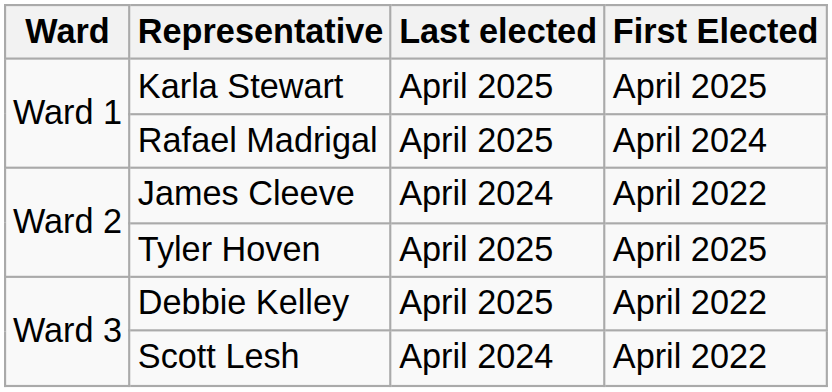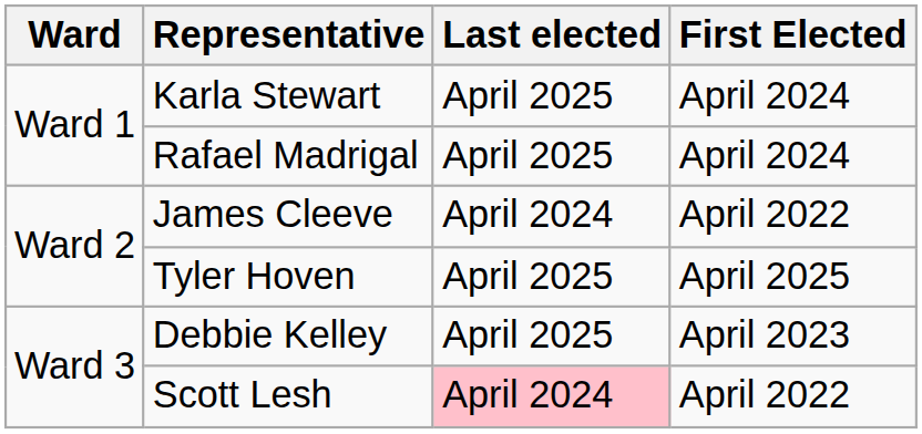 <table class="wikitable">
 <tr>
 <th>Ward</th>
 <th>Representative</th>
 <th>Last elected</th>
 <th>First Elected</th>
 </tr>
 <tr>
 <td rowspan="2">Ward 1</td>
 <td>Karla Stewart</td>
 <td>April 2025</td>
-<td>April 2025</td>
+<td>April 2024</td>
 </tr>
 <tr>
 <td>Rafael Madrigal</td>
 <td>April 2025</td>
 <td>April 2024</td>
 </tr>
 <tr>
 <td rowspan="2">Ward 2</td>
 <td>James Cleeve</td>
 <td>April 2024</td>
 <td>April 2022</td>
 </tr>
 <tr>
 <td>Tyler Hoven</td>
 <td>April 2025</td>
 <td>April 2025</td>
 </tr>
 <tr>
 <td rowspan="2">Ward 3</td>
 <td>Debbie Kelley</td>
 <td>April 2025</td>
-<td>April 2022</td>
+<td>April 2023</td>
 </tr>
 <tr>
 <td>Scott Lesh</td>
-<td>April 2024</td>
+<td style="background: pink;">April 2024</td>
 <td>April 2022</td>
 </tr>
 </table>
